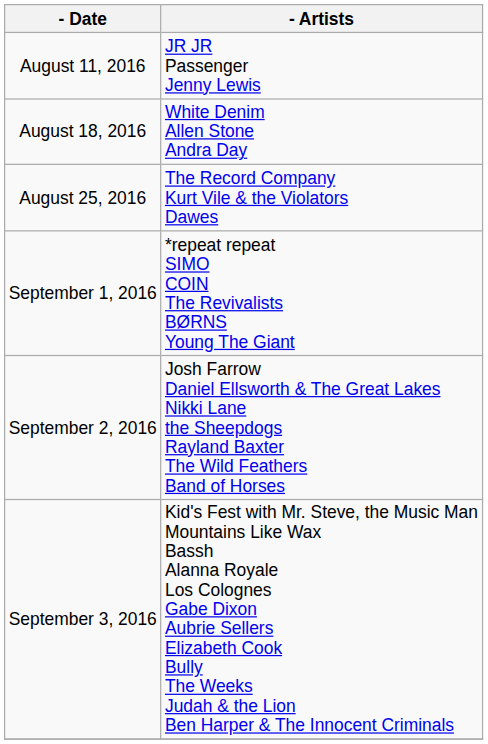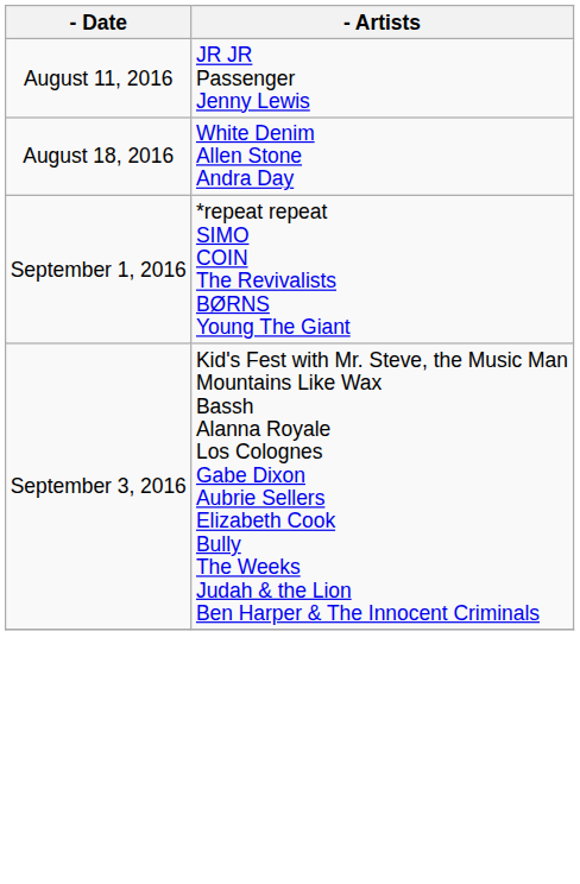 <table class="wikitable" style="font-size: 90%">
 <tr>
 <th>- Date</th>
 <th>- Artists</th>
 </tr>
 <tr>
 <td align="center">August 11, 2016</td>
 <td><a href='#'>JR JR</a><br>Passenger<br><a href='#'>Jenny Lewis</a></td>
 </tr>
 <tr>
 <td align="center">August 18, 2016</td>
 <td><a href='#'>White Denim</a><br><a href='#'>Allen Stone</a><br><a href='#'>Andra Day</a></td>
 </tr>
 <tr>
-<td align="center">August 25, 2016</td>
-<td><a href='#'>The Record Company</a><br><a href='#'>Kurt Vile & the Violators</a><br><a href='#'>Dawes</a></td>
-</tr>
-<tr>
 <td align="center">September 1, 2016</td>
 <td>*repeat repeat<br><a href='#'>SIMO</a><br><a href='#'>COIN</a><br><a href='#'>The Revivalists</a><br><a href='#'>BØRNS</a><br><a href='#'>Young The Giant</a></td>
-</tr>
-<tr>
-<td align="center">September 2, 2016</td>
-<td>Josh Farrow<br><a href='#'>Daniel Ellsworth & The Great Lakes</a><br><a href='#'>Nikki Lane</a><br><a href='#'>the Sheepdogs</a><br><a href='#'>Rayland Baxter</a><br><a href='#'>The Wild Feathers</a><br><a href='#'>Band of Horses</a></td>
 </tr>
 <tr>
 <td align="center">September 3, 2016</td>
 <td>Kid's Fest with Mr. Steve, the Music Man<br>Mountains Like Wax<br>Bassh<br>Alanna Royale<br>Los Colognes<br><a href='#'>Gabe Dixon</a><br><a href='#'>Aubrie Sellers</a><br><a href='#'>Elizabeth Cook</a><br><a href='#'>Bully</a><br><a href='#'>The Weeks</a><br><a href='#'>Judah & the Lion</a><br><a href='#'>Ben Harper & The Innocent Criminals</a></td>
 </tr>
 <tr>
 </tr>
 </table>
